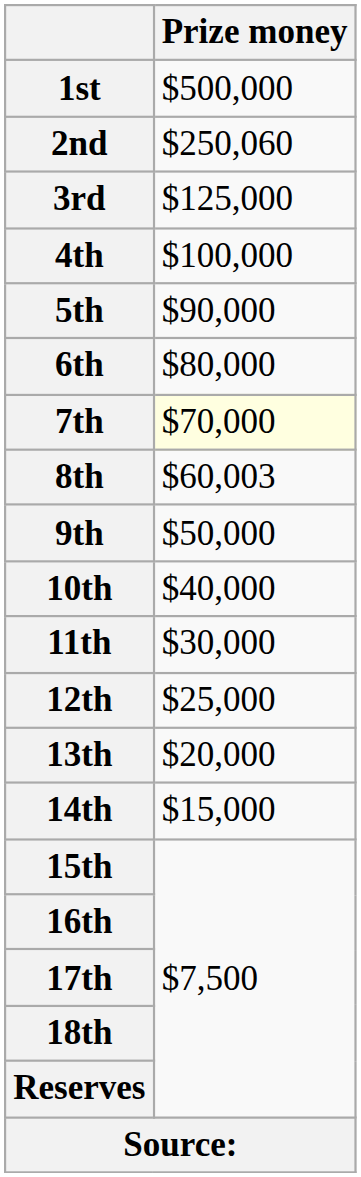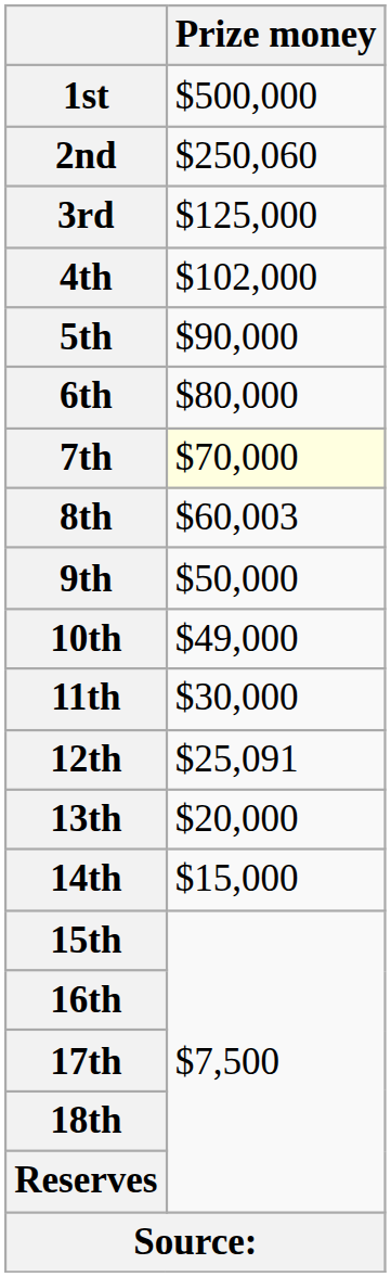 <table class="wikitable" style="text-align=center" size="80%">
 <tr>
 <th></th>
 <th>Prize money</th>
 </tr>
 <tr>
 <th>1st</th>
 <td>$500,000</td>
 </tr>
 <tr>
 <th>2nd</th>
 <td>$250,060</td>
 </tr>
 <tr>
 <th>3rd</th>
 <td>$125,000</td>
 </tr>
 <tr>
 <th>4th</th>
-<td>$100,000</td>
+<td>$102,000</td>
 </tr>
 <tr>
 <th>5th</th>
 <td>$90,000</td>
 </tr>
 <tr>
 <th>6th</th>
 <td>$80,000</td>
 </tr>
 <tr>
 <th>7th</th>
 <td style="background: lightyellow;">$70,000</td>
 </tr>
 <tr>
 <th>8th</th>
 <td>$60,003</td>
 </tr>
 <tr>
 <th>9th</th>
 <td>$50,000</td>
 </tr>
 <tr>
 <th>10th</th>
-<td>$40,000</td>
+<td>$49,000</td>
 </tr>
 <tr>
 <th>11th</th>
 <td>$30,000</td>
 </tr>
 <tr>
 <th>12th</th>
-<td>$25,000</td>
+<td>$25,091</td>
 </tr>
 <tr>
 <th>13th</th>
 <td>$20,000</td>
 </tr>
 <tr>
 <th>14th</th>
 <td>$15,000</td>
 </tr>
 <tr>
 <th>15th</th>
 <td rowspan=5>$7,500</td>
 </tr>
 <tr>
 <th>16th</th>
 </tr>
 <tr>
 <th>17th</th>
 </tr>
 <tr>
 <th>18th</th>
 </tr>
 <tr>
 <th>Reserves</th>
 </tr>
 <tr>
 <th colspan=2>Source:</th>
 </tr>
 </table>
